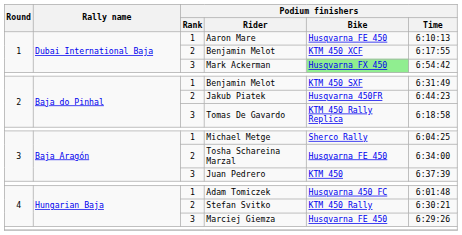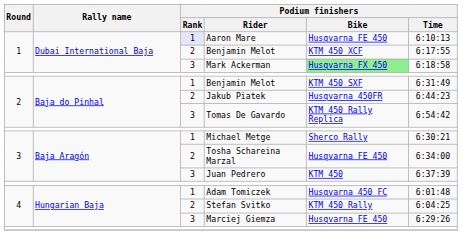 <table class="wikitable" style="font-size:85%;">
 <tr>
 <th rowspan=2>Round</th>
 <th style="width:22em" rowspan=2>Rally name</th>
 <th colspan=4>Podium finishers</th>
 </tr>
 <tr>
 <th>Rank</th>
 <th style="width:15em">Rider</th>
 <th style="width:15em">Bike</th>
 <th style="width:6em">Time</th>
 </tr>
 <tr>
 <td rowspan=3 align=center>1</td>
 <td rowspan=3> <a href='#'>Dubai International Baja</a></td>
-<td align=center>1</td>
+<td align=center style="background: lavender;">1</td>
 <td> Aaron Mare</td>
 <td><a href='#'>Husqvarna FE 450</a></td>
 <td align=center>6:10:13</td>
 </tr>
 <tr>
 <td align=center>2</td>
 <td> Benjamin Melot</td>
 <td><a href='#'>KTM 450 XCF</a></td>
 <td align=center>6:17:55</td>
 </tr>
 <tr>
 <td align=center>3</td>
 <td> Mark Ackerman</td>
 <td style="background: lightgreen;"><a href='#'>Husqvarna FX 450</a></td>
-<td align=center>6:54:42</td>
+<td align=center>6:18:58</td>
 </tr>
 <tr style="background:white;">
 <td colspan="6"></td>
 </tr>
 <tr>
 <td rowspan=3 align=center>2</td>
 <td rowspan=3> <a href='#'>Baja do Pinhal</a></td>
 <td align=center>1</td>
 <td> Benjamin Melot</td>
 <td><a href='#'>KTM 450 SXF</a></td>
 <td align=center>6:31:49</td>
 </tr>
 <tr>
 <td align=center>2</td>
 <td> Jakub Piatek</td>
 <td><a href='#'>Husqvarna 450FR</a></td>
 <td align=center>6:44:23</td>
 </tr>
 <tr>
 <td align=center>3</td>
 <td> Tomas De Gavardo</td>
 <td><a href='#'>KTM 450 Rally Replica</a></td>
-<td align=center>6:18:58</td>
+<td align=center>6:54:42</td>
 </tr>
 <tr style="background:white;">
 <td colspan="6"></td>
 </tr>
 <tr>
 <td rowspan=3 align=center>3</td>
 <td rowspan=3> <a href='#'>Baja Aragón</a></td>
 <td align=center>1</td>
 <td> Michael Metge</td>
 <td><a href='#'>Sherco Rally</a></td>
-<td align=center>6:04:25</td>
+<td align=center>6:30:21</td>
 </tr>
 <tr>
 <td align=center>2</td>
 <td> Tosha Schareina Marzal</td>
 <td><a href='#'>Husqvarna FE 450</a></td>
 <td align=center>6:34:00</td>
 </tr>
 <tr>
 <td align=center>3</td>
 <td> Juan Pedrero</td>
 <td><a href='#'>KTM 450</a></td>
 <td align=center>6:37:39</td>
 </tr>
 <tr style="background:white;">
 <td colspan="6"></td>
 </tr>
 <tr>
 <td rowspan=3 align=center>4</td>
 <td rowspan=3> <a href='#'>Hungarian Baja</a></td>
 <td align=center>1</td>
 <td> Adam Tomiczek</td>
 <td><a href='#'>Husqvarna 450 FC</a></td>
 <td align=center>6:01:48</td>
 </tr>
 <tr>
 <td align=center>2</td>
 <td> Stefan Svitko</td>
 <td><a href='#'>KTM 450 Rally</a></td>
-<td align=center>6:30:21</td>
+<td align=center>6:04:25</td>
 </tr>
 <tr>
 <td align=center>3</td>
 <td> Marciej Giemza</td>
 <td><a href='#'>Husqvarna FE 450</a></td>
 <td align=center>6:29:26</td>
 </tr>
 <tr style="background:white;">
 <td colspan="6"></td>
 </tr>
 <tr>
 </tr>
 </table>
